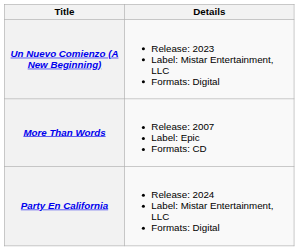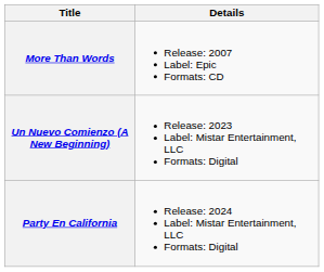 <table class="wikitable plainrowheaders" style="text-align:center;">
 <tr>
 <th rowspan="1" width="190">Title</th>
 <th rowspan="1" width="270">Details</th>
 </tr>
 <tr>
+<th scope="row" align="center"><em><a href='#'>More Than Words</a></em></th>
+<td style="text-align:left;"><br><ul><li>Release: 2007</li><li>Label: Epic</li><li>Formats: CD</li></ul></td>
+</tr>
+<tr>
 <th scope="row" align="center"><em><a href='#'>Un Nuevo Comienzo (A New Beginning)</a></em></th>
 <td style="text-align:left;"><br><ul><li>Release: 2023</li><li>Label: Mistar Entertainment, LLC</li><li>Formats: Digital</li></ul></td>
-</tr>
-<tr>
-<th scope="row" align="center"><em><a href='#'>More Than Words</a></em></th>
-<td style="text-align:left;"><br><ul><li>Release: 2007</li><li>Label: Epic</li><li>Formats: CD</li></ul></td>
 </tr>
 <tr>
 <th scope="row" align="center"><em><a href='#'>Party En California</a></em></th>
 <td style="text-align:left;"><br><ul><li>Release: 2024</li><li>Label: Mistar Entertainment, LLC</li><li>Formats: Digital</li></ul></td>
 </tr>
 </table>
